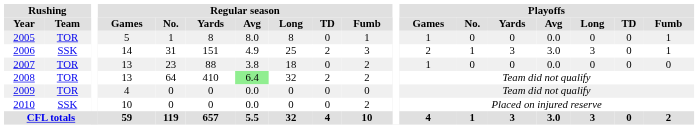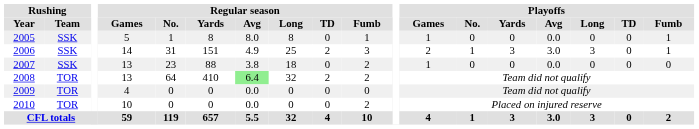 <table BORDER="0" CELLPADDING="1" CELLSPACING="0" width="65%" style="text-align:center">
 <tr bgcolor="#e0e0e0">
 <th colspan="2">Rushing</th>
 <th rowspan="99" bgcolor="#ffffff"> </th>
 <th colspan="7">Regular season</th>
 <th rowspan="99" bgcolor="#ffffff"> </th>
 <th colspan="7">Playoffs</th>
 </tr>
 <tr bgcolor="#e0e0e0">
 <th>Year</th>
 <th>Team</th>
 <th>Games</th>
 <th>No.</th>
 <th>Yards</th>
 <th>Avg</th>
 <th>Long</th>
 <th>TD</th>
 <th>Fumb</th>
 <th>Games</th>
 <th>No.</th>
 <th>Yards</th>
 <th>Avg</th>
 <th>Long</th>
 <th>TD</th>
 <th>Fumb</th>
 </tr>
 <tr ALIGN="center" bgcolor="#f0f0f0">
 <td><a href='#'>2005</a></td>
-<td><a href='#'>TOR</a></td>
+<td><a href='#'>SSK</a></td>
 <td>5</td>
 <td>1</td>
 <td>8</td>
 <td>8.0</td>
 <td>8</td>
 <td>0</td>
 <td>1</td>
 <td>1</td>
 <td>0</td>
 <td>0</td>
 <td>0.0</td>
 <td>0</td>
 <td>0</td>
 <td>1</td>
 </tr>
 <tr ALIGN="center">
 <td><a href='#'>2006</a></td>
 <td><a href='#'>SSK</a></td>
 <td>14</td>
 <td>31</td>
 <td>151</td>
 <td>4.9</td>
 <td>25</td>
 <td>2</td>
 <td>3</td>
 <td>2</td>
 <td>1</td>
 <td>3</td>
 <td>3.0</td>
 <td>3</td>
 <td>0</td>
 <td>1</td>
 </tr>
 <tr ALIGN="center" bgcolor="#f0f0f0">
 <td><a href='#'>2007</a></td>
-<td><a href='#'>TOR</a></td>
+<td><a href='#'>SSK</a></td>
 <td>13</td>
 <td>23</td>
 <td>88</td>
 <td>3.8</td>
 <td>18</td>
 <td>0</td>
 <td>2</td>
 <td>1</td>
 <td>0</td>
 <td>0</td>
 <td>0.0</td>
 <td>0</td>
 <td>0</td>
 <td>0</td>
 </tr>
 <tr ALIGN="center">
 <td><a href='#'>2008</a></td>
 <td><a href='#'>TOR</a></td>
 <td>13</td>
 <td>64</td>
 <td>410</td>
 <td style="background: lightgreen;">6.4</td>
 <td>32</td>
 <td>2</td>
 <td>2</td>
 <td colspan="7"><em>Team did not qualify</em></td>
 </tr>
 <tr ALIGN="center" bgcolor="#f0f0f0">
 <td><a href='#'>2009</a></td>
 <td><a href='#'>TOR</a></td>
 <td>4</td>
 <td>0</td>
 <td>0</td>
 <td>0.0</td>
 <td>0</td>
 <td>0</td>
 <td>0</td>
 <td colspan="7"><em>Team did not qualify</em></td>
 </tr>
 <tr ALIGN="center">
 <td><a href='#'>2010</a></td>
-<td><a href='#'>SSK</a></td>
+<td><a href='#'>TOR</a></td>
 <td>10</td>
 <td>0</td>
 <td>0</td>
 <td>0.0</td>
 <td>0</td>
 <td>0</td>
 <td>2</td>
 <td colspan="7"><em>Placed on injured reserve</em></td>
 </tr>
 <tr bgcolor="#e0e0e0">
 <th colspan="3"><a href='#'>CFL totals</a></th>
 <th>59</th>
 <th>119</th>
 <th>657</th>
 <th>5.5</th>
 <th>32</th>
 <th>4</th>
 <th>10</th>
 <th>4</th>
 <th>1</th>
 <th>3</th>
 <th>3.0</th>
 <th>3</th>
 <th>0</th>
 <th>2</th>
 </tr>
 </table>
